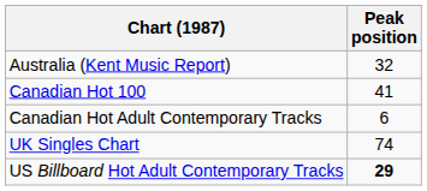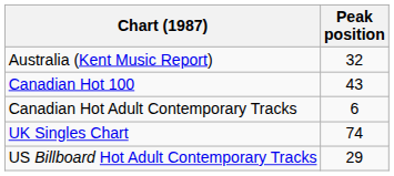 <table class="wikitable sortable">
 <tr>
 <th style="text-align:center;">Chart (1987)</th>
 <th style="text-align:center;">Peak<br>position</th>
 </tr>
 <tr>
 <td>Australia (<a href='#'>Kent Music Report</a>)</td>
 <td style="text-align:center;">32</td>
 </tr>
 <tr>
 <td><a href='#'>Canadian Hot 100</a></td>
-<td style="text-align:center;">41</td>
+<td style="text-align:center;">43</td>
 </tr>
 <tr>
 <td>Canadian Hot Adult Contemporary Tracks</td>
 <td style="text-align:center;">6</td>
 </tr>
 <tr>
 <td><a href='#'>UK Singles Chart</a></td>
 <td style="text-align:center;">74</td>
 </tr>
 <tr>
 <td>US <em>Billboard</em> <a href='#'>Hot Adult Contemporary Tracks</a></td>
-<td style="text-align:center;"><strong>29</strong></td>
+<td style="text-align:center;">29</td>
 </tr>
 </table>
